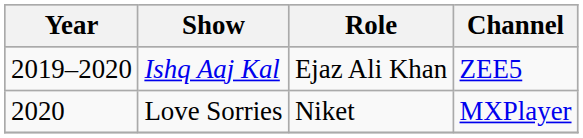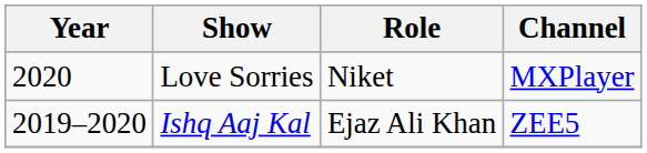 <table class="wikitable sortable">
 <tr>
 <th>Year</th>
 <th>Show</th>
 <th>Role</th>
 <th>Channel</th>
 </tr>
 <tr>
+<td>2020</td>
+<td>Love Sorries</td>
+<td>Niket</td>
+<td><a href='#'>MXPlayer</a></td>
+</tr>
+<tr>
 <td>2019–2020</td>
 <td><em><a href='#'>Ishq Aaj Kal</a></em></td>
 <td>Ejaz Ali Khan</td>
 <td><a href='#'>ZEE5</a></td>
 </tr>
 <tr>
-<td>2020</td>
-<td>Love Sorries</td>
-<td>Niket</td>
-<td><a href='#'>MXPlayer</a></td>
-</tr>
-<tr>
 </tr>
 </table>
